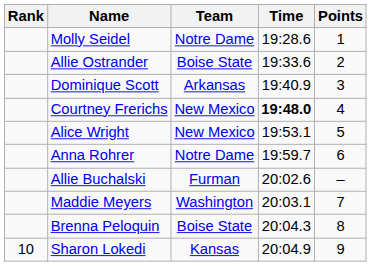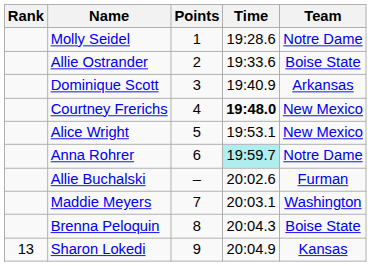 <table class="wikitable sortable" style="text-align:center">
 <tr>
 <th>Rank</th>
 <th>Name</th>
+<th>Points</th>
+<th>Time</th>
 <th>Team</th>
-<th>Time</th>
-<th>Points</th>
 </tr>
 <tr>
 <td></td>
 <td align=left> <a href='#'>Molly Seidel</a></td>
+<td>1</td>
+<td>19:28.6</td>
 <td><a href='#'>Notre Dame</a></td>
-<td>19:28.6</td>
-<td>1</td>
 </tr>
 <tr>
 <td></td>
 <td align=left> <a href='#'>Allie Ostrander</a></td>
+<td>2</td>
+<td>19:33.6</td>
 <td><a href='#'>Boise State</a></td>
-<td>19:33.6</td>
-<td>2</td>
 </tr>
 <tr>
 <td></td>
 <td align=left> <a href='#'>Dominique Scott</a></td>
+<td>3</td>
+<td>19:40.9</td>
 <td><a href='#'>Arkansas</a></td>
-<td>19:40.9</td>
-<td>3</td>
 </tr>
 <tr>
 <td></td>
 <td align=left> <a href='#'>Courtney Frerichs</a></td>
+<td>4</td>
+<td><strong>19:48.0</strong></td>
 <td><a href='#'>New Mexico</a></td>
-<td><strong>19:48.0</strong></td>
-<td>4</td>
 </tr>
 <tr>
 <td></td>
 <td align=left> <a href='#'>Alice Wright</a></td>
+<td>5</td>
+<td>19:53.1</td>
 <td><a href='#'>New Mexico</a></td>
-<td>19:53.1</td>
-<td>5</td>
 </tr>
 <tr>
 <td></td>
 <td align=left> <a href='#'>Anna Rohrer</a></td>
+<td>6</td>
+<td style="background: paleturquoise;">19:59.7</td>
 <td><a href='#'>Notre Dame</a></td>
-<td>19:59.7</td>
-<td>6</td>
 </tr>
 <tr>
 <td></td>
 <td align=left> <a href='#'>Allie Buchalski</a></td>
+<td>–</td>
+<td>20:02.6</td>
 <td><a href='#'>Furman</a></td>
-<td>20:02.6</td>
-<td>–</td>
 </tr>
 <tr>
 <td></td>
 <td align=left> <a href='#'>Maddie Meyers</a></td>
+<td>7</td>
+<td>20:03.1</td>
 <td><a href='#'>Washington</a></td>
-<td>20:03.1</td>
-<td>7</td>
 </tr>
 <tr>
 <td></td>
 <td align=left> <a href='#'>Brenna Peloquin</a></td>
+<td>8</td>
+<td>20:04.3</td>
 <td><a href='#'>Boise State</a></td>
-<td>20:04.3</td>
-<td>8</td>
 </tr>
 <tr>
-<td>10</td>
+<td>13</td>
 <td align=left> <a href='#'>Sharon Lokedi</a></td>
+<td>9</td>
+<td>20:04.9</td>
 <td><a href='#'>Kansas</a></td>
-<td>20:04.9</td>
-<td>9</td>
 </tr>
 </table>
